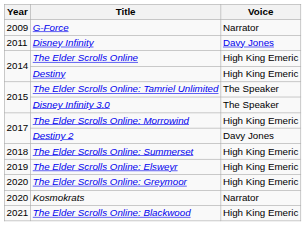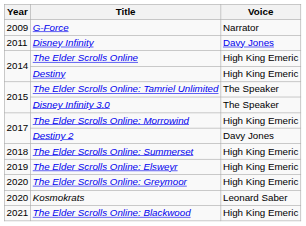 <table class="wikitable sortable">
 <tr>
 <th>Year</th>
 <th>Title</th>
 <th>Voice</th>
 </tr>
 <tr>
 <td>2009</td>
 <td><em><a href='#'>G-Force</a></em></td>
 <td>Narrator</td>
 </tr>
 <tr>
 <td>2011</td>
 <td><em><a href='#'>Disney Infinity</a></em></td>
 <td><a href='#'>Davy Jones</a></td>
 </tr>
 <tr>
 <td rowspan=2>2014</td>
 <td><em><a href='#'>The Elder Scrolls Online</a></em></td>
 <td>High King Emeric</td>
 </tr>
 <tr>
 <td><em><a href='#'>Destiny</a></em></td>
 <td>High King Emeric</td>
 </tr>
 <tr>
 <td rowspan=2>2015</td>
 <td><em><a href='#'>The Elder Scrolls Online: Tamriel Unlimited</a></em></td>
 <td>The Speaker</td>
 </tr>
 <tr>
 <td><em><a href='#'>Disney Infinity 3.0</a></em></td>
 <td>The Speaker</td>
 </tr>
 <tr>
 <td rowspan=2>2017</td>
 <td><em><a href='#'>The Elder Scrolls Online: Morrowind</a></em></td>
 <td>High King Emeric</td>
 </tr>
 <tr>
 <td><em><a href='#'>Destiny 2</a></em></td>
 <td>Davy Jones</td>
 </tr>
 <tr>
 <td>2018</td>
 <td><em><a href='#'>The Elder Scrolls Online: Summerset</a></em></td>
 <td>High King Emeric</td>
 </tr>
 <tr>
 <td>2019</td>
 <td><em><a href='#'>The Elder Scrolls Online: Elsweyr</a></em></td>
 <td>High King Emeric</td>
 </tr>
 <tr>
 <td>2020</td>
 <td><em><a href='#'>The Elder Scrolls Online: Greymoor</a></em></td>
 <td>High King Emeric</td>
 </tr>
 <tr>
 <td>2020</td>
 <td><em>Kosmokrats</em></td>
-<td>Narrator</td>
+<td>Leonard Saber</td>
 </tr>
 <tr>
 <td>2021</td>
 <td><em><a href='#'>The Elder Scrolls Online: Blackwood</a></em></td>
 <td>High King Emeric</td>
 </tr>
 </table>
